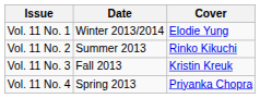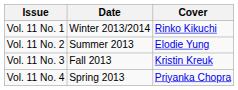 <table class="wikitable">
 <tr>
 <th>Issue</th>
 <th>Date</th>
 <th>Cover</th>
 </tr>
 <tr>
 <td>Vol. 11 No. 1</td>
 <td>Winter 2013/2014</td>
-<td><a href='#'>Elodie Yung</a></td>
+<td><a href='#'>Rinko Kikuchi</a></td>
 </tr>
 <tr>
 <td>Vol. 11 No. 2</td>
 <td>Summer 2013</td>
-<td><a href='#'>Rinko Kikuchi</a></td>
+<td><a href='#'>Elodie Yung</a></td>
 </tr>
 <tr>
 <td>Vol. 11 No. 3</td>
 <td>Fall 2013</td>
 <td><a href='#'>Kristin Kreuk</a></td>
 </tr>
 <tr>
 <td>Vol. 11 No. 4</td>
 <td>Spring 2013</td>
 <td><a href='#'>Priyanka Chopra</a></td>
 </tr>
 </table>
